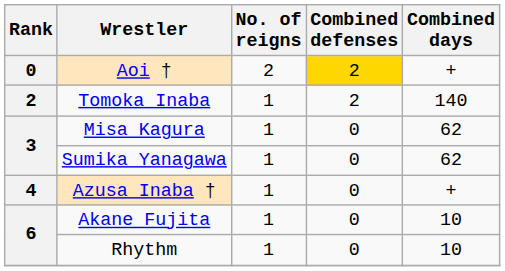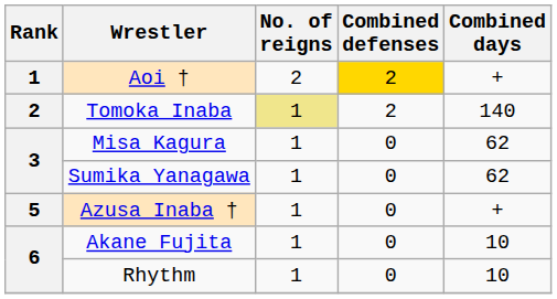 <table class="wikitable sortable" style="text-align: center">
 <tr>
 <th>Rank</th>
 <th>Wrestler</th>
 <th>No. of<br>reigns</th>
 <th>Combined<br>defenses</th>
 <th>Combined<br>days</th>
 </tr>
 <tr>
-<th>0</th>
+<th>1</th>
 <td style="background-color:#FFE6BD"><a href='#'>Aoi</a> †</td>
 <td>2</td>
 <td style="background: gold;">2</td>
 <td>+</td>
 </tr>
 <tr>
 <th>2</th>
 <td><a href='#'>Tomoka Inaba</a></td>
-<td>1</td>
+<td style="background: khaki;">1</td>
 <td>2</td>
 <td>140</td>
 </tr>
 <tr>
 <th rowspan="2">3</th>
 <td><a href='#'>Misa Kagura</a></td>
 <td>1</td>
 <td>0</td>
 <td>62</td>
 </tr>
 <tr>
 <td><a href='#'>Sumika Yanagawa</a></td>
 <td>1</td>
 <td>0</td>
 <td>62</td>
 </tr>
 <tr>
-<th>4</th>
+<th>5</th>
 <td style="background-color:#FFE6BD"><a href='#'>Azusa Inaba</a> †</td>
 <td>1</td>
 <td>0</td>
 <td>+</td>
 </tr>
 <tr>
 <th rowspan="2">6</th>
 <td><a href='#'>Akane Fujita</a></td>
 <td>1</td>
 <td>0</td>
 <td>10</td>
 </tr>
 <tr>
 <td>Rhythm</td>
 <td>1</td>
 <td>0</td>
 <td>10</td>
 </tr>
 <tr>
 </tr>
 </table>
